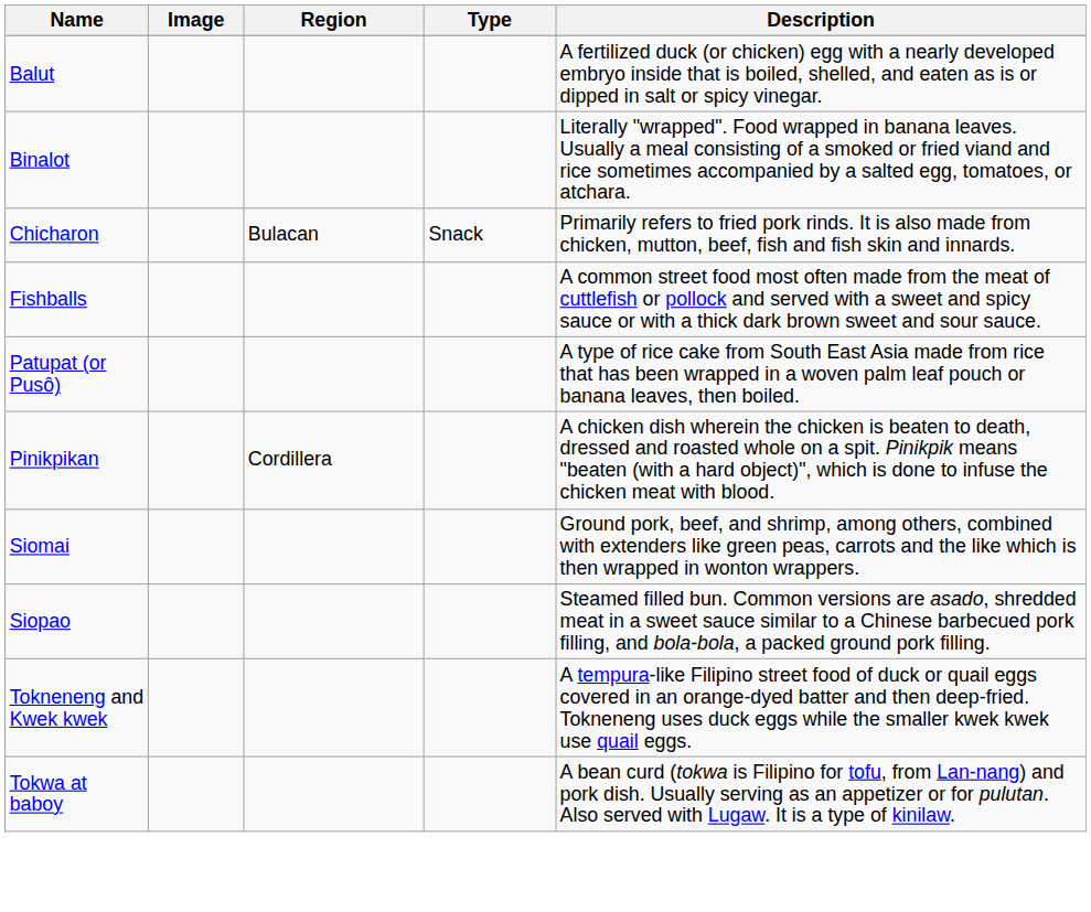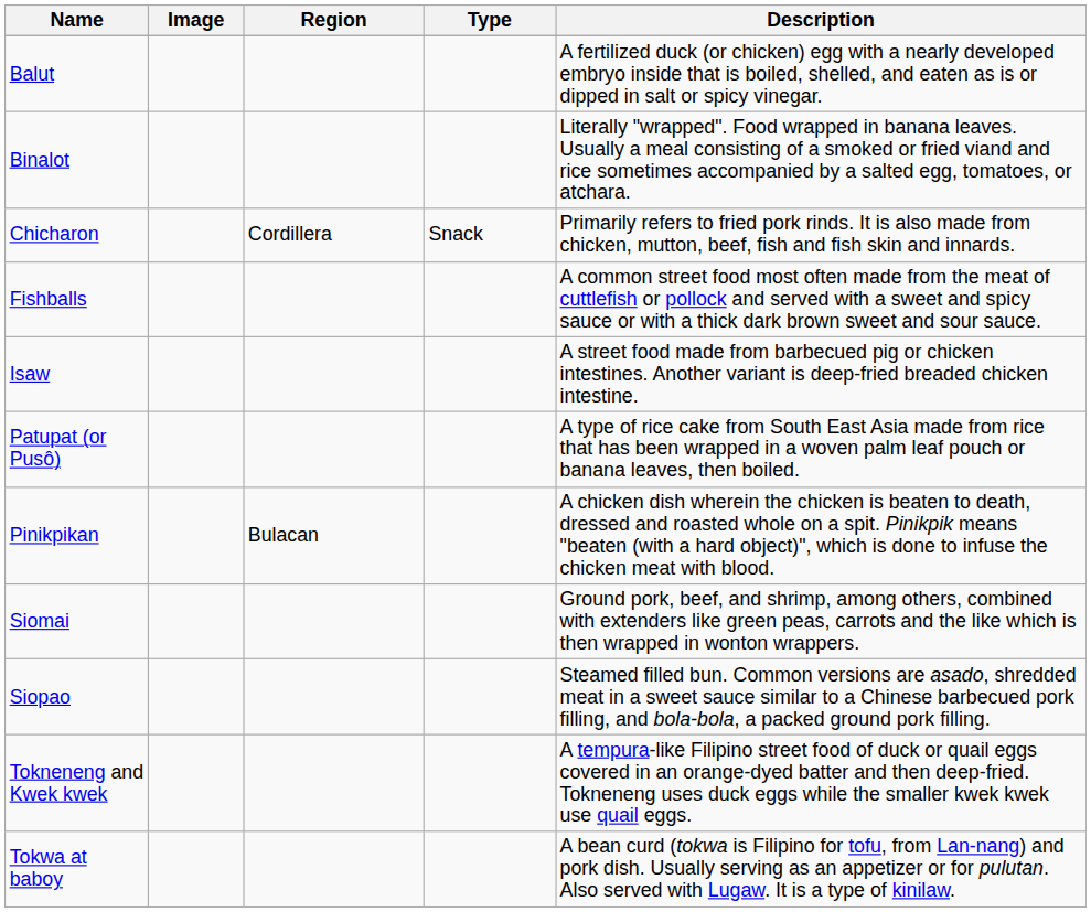 <table class="wikitable sortable" width="100%">
 <tr>
 <th style="width:110px;">Name</th>
 <th style="width:70px;">Image</th>
 <th style="width:140px;">Region</th>
 <th style="width:100px;">Type</th>
 <th>Description</th>
 </tr>
 <tr>
 </tr>
 <tr>
 <td><a href='#'>Balut</a></td>
 <td></td>
 <td></td>
 <td></td>
 <td>A fertilized duck (or chicken) egg with a nearly developed embryo inside that is boiled, shelled, and eaten as is or dipped in salt or spicy vinegar.</td>
 </tr>
 <tr>
 <td><a href='#'>Binalot</a></td>
 <td></td>
 <td></td>
 <td></td>
 <td>Literally "wrapped". Food wrapped in banana leaves. Usually a meal consisting of a smoked or fried viand and rice sometimes accompanied by a salted egg, tomatoes, or atchara.</td>
 </tr>
 <tr>
 <td><a href='#'>Chicharon</a></td>
 <td></td>
-<td>Bulacan</td>
+<td>Cordillera</td>
 <td>Snack</td>
 <td>Primarily refers to fried pork rinds. It is also made from chicken, mutton, beef, fish and fish skin and innards.</td>
 </tr>
 <tr>
 <td><a href='#'>Fishballs</a></td>
 <td></td>
 <td></td>
 <td></td>
 <td>A common street food most often made from the meat of <a href='#'>cuttlefish</a> or <a href='#'>pollock</a> and served with a sweet and spicy sauce or with a thick dark brown sweet and sour sauce.</td>
 </tr>
 <tr>
+<td><a href='#'>Isaw</a></td>
+<td></td>
+<td></td>
+<td></td>
+<td>A street food made from barbecued pig or chicken intestines. Another variant is deep-fried breaded chicken intestine.</td>
+</tr>
+<tr>
 <td><a href='#'>Patupat (or Pusô)</a></td>
 <td></td>
 <td></td>
 <td></td>
 <td>A type of rice cake from South East Asia made from rice that has been wrapped in a woven palm leaf pouch or banana leaves, then boiled.</td>
 </tr>
 <tr>
 <td><a href='#'>Pinikpikan</a></td>
 <td></td>
-<td>Cordillera</td>
+<td>Bulacan</td>
 <td></td>
 <td>A chicken dish wherein the chicken is beaten to death, dressed and roasted whole on a spit. <em>Pinikpik</em> means "beaten (with a hard object)", which is done to infuse the chicken meat with blood.</td>
 </tr>
 <tr>
 <td><a href='#'>Siomai</a></td>
 <td></td>
 <td></td>
 <td></td>
 <td>Ground pork, beef, and shrimp, among others, combined with extenders like green peas, carrots and the like which is then wrapped in wonton wrappers.</td>
 </tr>
 <tr>
 <td><a href='#'>Siopao</a></td>
 <td></td>
 <td></td>
 <td></td>
 <td>Steamed filled bun. Common versions are <em>asado</em>, shredded meat in a sweet sauce similar to a Chinese barbecued pork filling, and <em>bola-bola</em>, a packed ground pork filling.</td>
 </tr>
 <tr>
 <td><a href='#'>Tokneneng</a> and <a href='#'>Kwek kwek</a></td>
 <td></td>
 <td></td>
 <td></td>
 <td>A <a href='#'>tempura</a>-like Filipino street food of duck or quail eggs covered in an orange-dyed batter and then deep-fried. Tokneneng uses duck eggs while the smaller kwek kwek use <a href='#'>quail</a> eggs.</td>
 </tr>
 <tr>
 <td><a href='#'>Tokwa at baboy</a></td>
 <td></td>
 <td></td>
 <td></td>
 <td>A bean curd (<em>tokwa</em> is Filipino for <a href='#'>tofu</a>, from <a href='#'>Lan-nang</a>) and pork dish. Usually serving as an appetizer or for <em>pulutan</em>. Also served with <a href='#'>Lugaw</a>. It is a type of <a href='#'>kinilaw</a>.</td>
 </tr>
 </table>
